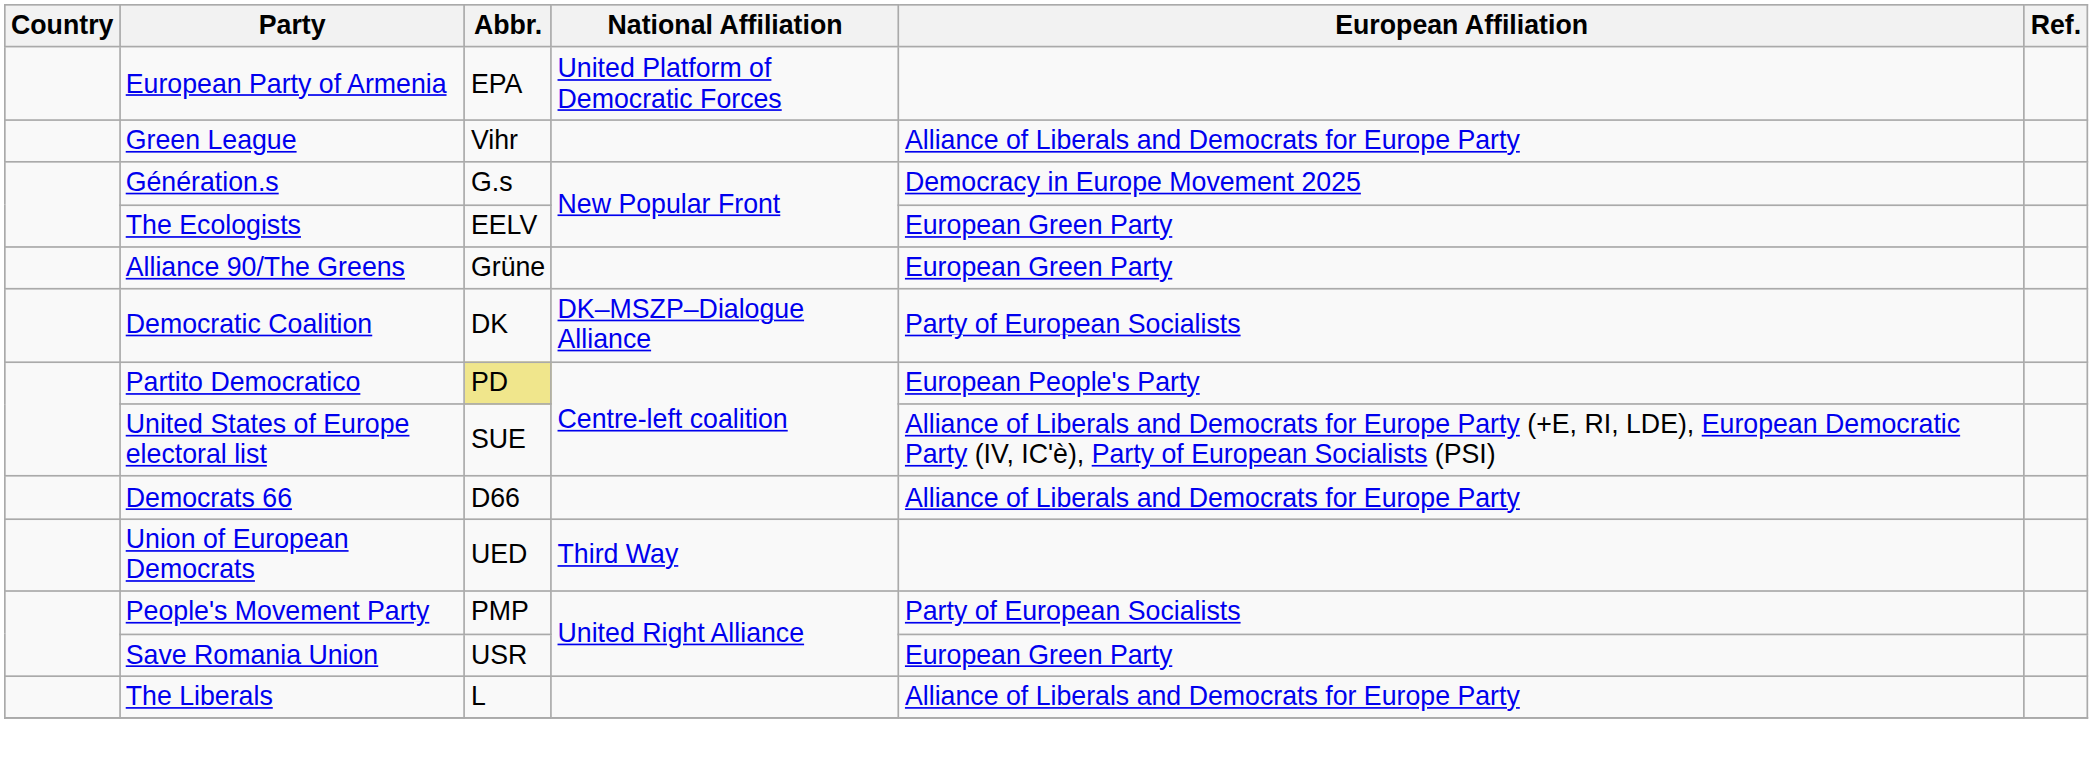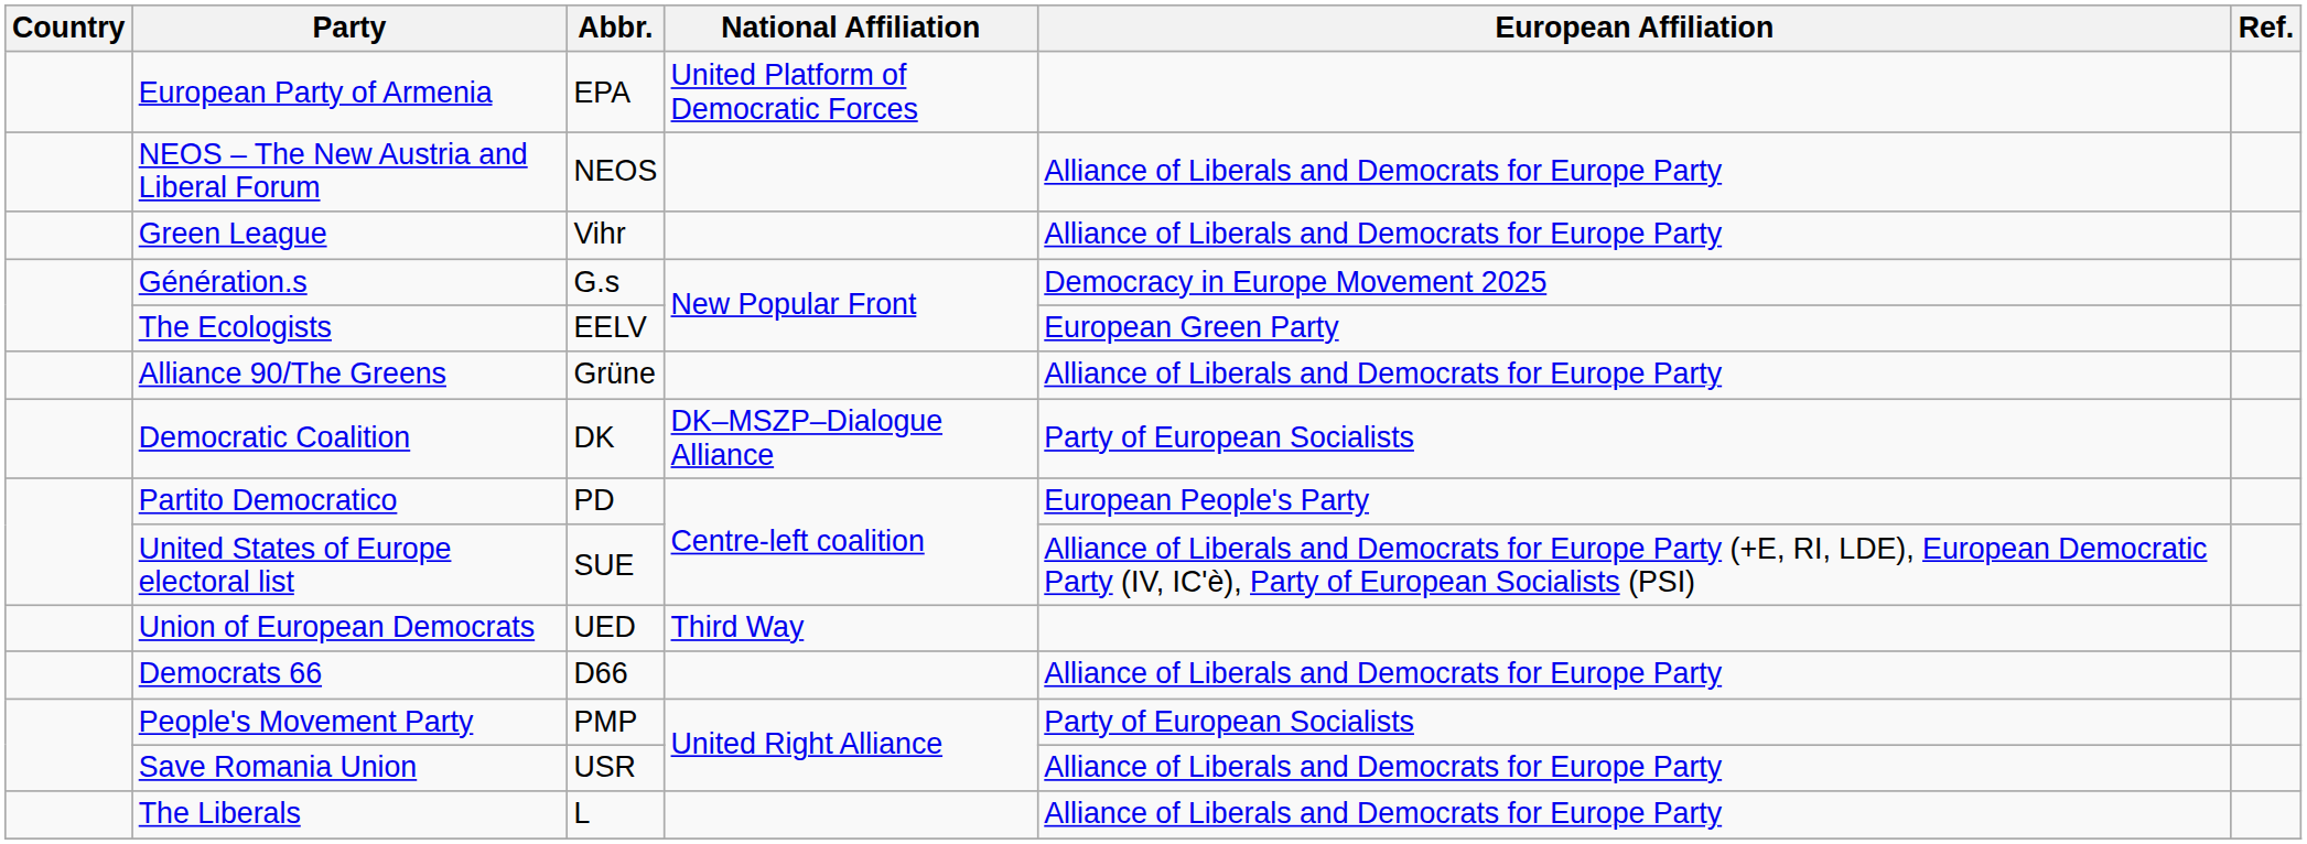 <table class="wikitable">
 <tr>
 <th>Country</th>
 <th>Party</th>
 <th>Abbr.</th>
 <th>National Affiliation</th>
 <th>European Affiliation</th>
 <th>Ref.</th>
 </tr>
 <tr>
 <td></td>
 <td><a href='#'>European Party of Armenia</a></td>
 <td>EPA</td>
 <td><a href='#'>United Platform of Democratic Forces</a></td>
 <td></td>
+<td></td>
+</tr>
+<tr>
+<td></td>
+<td><a href='#'>NEOS – The New Austria and Liberal Forum</a></td>
+<td>NEOS</td>
+<td></td>
+<td><a href='#'>Alliance of Liberals and Democrats for Europe Party</a></td>
 <td></td>
 </tr>
 <tr>
 <td></td>
 <td><a href='#'>Green League</a></td>
 <td>Vihr</td>
 <td></td>
 <td><a href='#'>Alliance of Liberals and Democrats for Europe Party</a></td>
 <td></td>
 </tr>
 <tr>
 <td rowspan="2"></td>
 <td><a href='#'>Génération.s</a></td>
 <td>G.s</td>
 <td rowspan="2"><a href='#'>New Popular Front</a></td>
 <td><a href='#'>Democracy in Europe Movement 2025</a></td>
 <td></td>
 </tr>
 <tr>
 <td><a href='#'>The Ecologists</a></td>
 <td>EELV</td>
 <td><a href='#'>European Green Party</a></td>
 <td></td>
 </tr>
 <tr>
 <td></td>
 <td><a href='#'>Alliance 90/The Greens</a></td>
 <td>Grüne</td>
 <td></td>
-<td><a href='#'>European Green Party</a></td>
+<td><a href='#'>Alliance of Liberals and Democrats for Europe Party</a></td>
 <td></td>
 </tr>
 <tr>
 <td></td>
 <td><a href='#'>Democratic Coalition</a></td>
 <td>DK</td>
 <td><a href='#'>DK–MSZP–Dialogue Alliance</a></td>
 <td><a href='#'>Party of European Socialists</a></td>
 <td></td>
 </tr>
 <tr>
 <td rowspan="2"></td>
 <td><a href='#'>Partito Democratico</a></td>
-<td style="background: khaki;">PD</td>
+<td>PD</td>
 <td rowspan="2"><a href='#'>Centre-left coalition</a></td>
 <td><a href='#'>European People's Party</a></td>
 <td></td>
 </tr>
 <tr>
 <td><a href='#'>United States of Europe electoral list</a></td>
 <td>SUE</td>
 <td><a href='#'>Alliance of Liberals and Democrats for Europe Party</a> (+E, RI, LDE), <a href='#'>European Democratic Party</a> (IV, IC'è), <a href='#'>Party of European Socialists</a> (PSI)</td>
 <td></td>
 </tr>
 <tr>
 <td></td>
+<td><a href='#'>Union of European Democrats</a></td>
+<td>UED</td>
+<td><a href='#'>Third Way</a></td>
+<td></td>
+<td></td>
+</tr>
+<tr>
+<td></td>
 <td><a href='#'>Democrats 66</a></td>
 <td>D66</td>
 <td></td>
 <td><a href='#'>Alliance of Liberals and Democrats for Europe Party</a></td>
-<td></td>
-</tr>
-<tr>
-<td></td>
-<td><a href='#'>Union of European Democrats</a></td>
-<td>UED</td>
-<td><a href='#'>Third Way</a></td>
-<td></td>
 <td></td>
 </tr>
 <tr>
 <td rowspan="2"></td>
 <td><a href='#'>People's Movement Party</a></td>
 <td>PMP</td>
 <td rowspan="2"><a href='#'>United Right Alliance</a></td>
 <td><a href='#'>Party of European Socialists</a></td>
 <td></td>
 </tr>
 <tr>
 <td><a href='#'>Save Romania Union</a></td>
 <td>USR</td>
-<td><a href='#'>European Green Party</a></td>
+<td><a href='#'>Alliance of Liberals and Democrats for Europe Party</a></td>
 <td></td>
 </tr>
 <tr>
 <td></td>
 <td><a href='#'>The Liberals</a></td>
 <td>L</td>
 <td></td>
 <td><a href='#'>Alliance of Liberals and Democrats for Europe Party</a></td>
 <td></td>
 </tr>
 <tr>
 </tr>
 </table>
